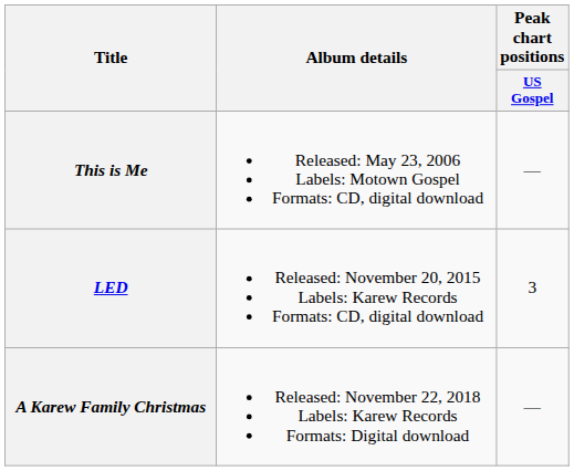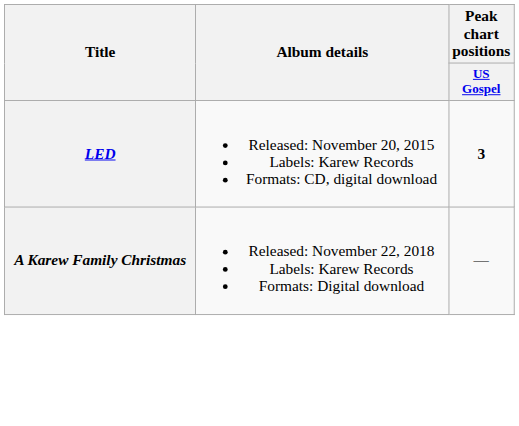 <table class="wikitable plainrowheaders" style="text-align:center;" border="1">
 <tr>
 <th scope="col" rowspan="2" style="width:12em;">Title</th>
 <th scope="col" rowspan="2" style="width:16em;">Album details</th>
 <th scope="col" colspan="1">Peak chart positions</th>
 </tr>
 <tr>
 <th scope="col" style="width:4em;font-size:85%;"><a href='#'>US<br>Gospel</a><br></th>
 </tr>
 <tr>
-<th scope="row"><em>This is Me</em></th>
-<td><br><ul><li>Released: May 23, 2006</li><li>Labels: Motown Gospel</li><li>Formats: CD, digital download</li></ul></td>
-<td>—</td>
-</tr>
-<tr>
 <th scope="row"><em><a href='#'>LED</a></em></th>
 <td><br><ul><li>Released: November 20, 2015</li><li>Labels: Karew Records</li><li>Formats: CD, digital download</li></ul></td>
-<td>3</td>
+<td><strong>3</strong></td>
 </tr>
 <tr>
 <th scope="row"><em>A Karew Family Christmas</em></th>
 <td><br><ul><li>Released: November 22, 2018</li><li>Labels: Karew Records</li><li>Formats: Digital download</li></ul></td>
 <td>—</td>
 </tr>
 </table>
